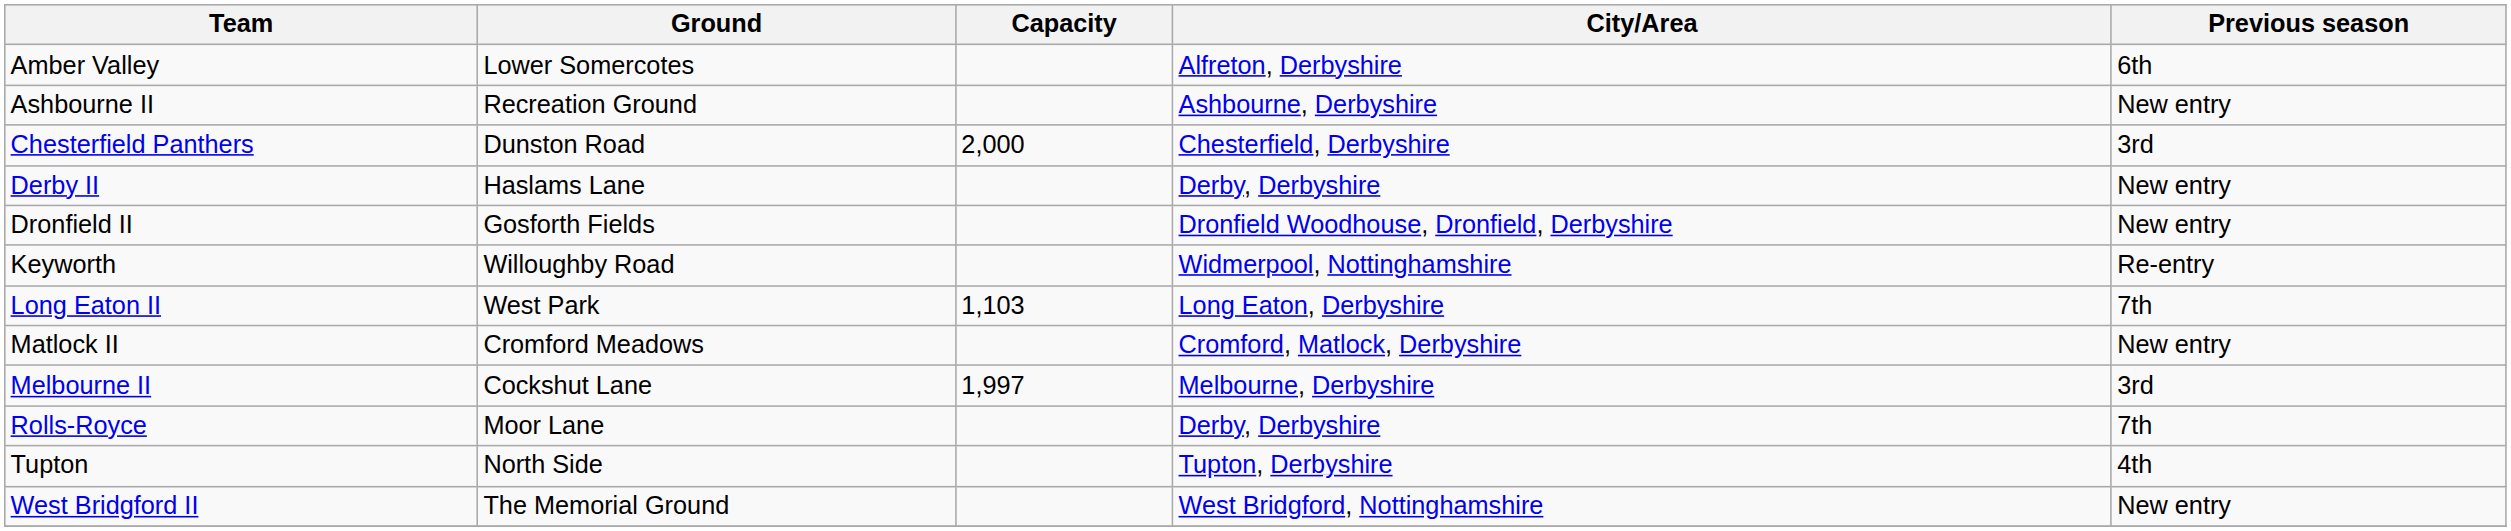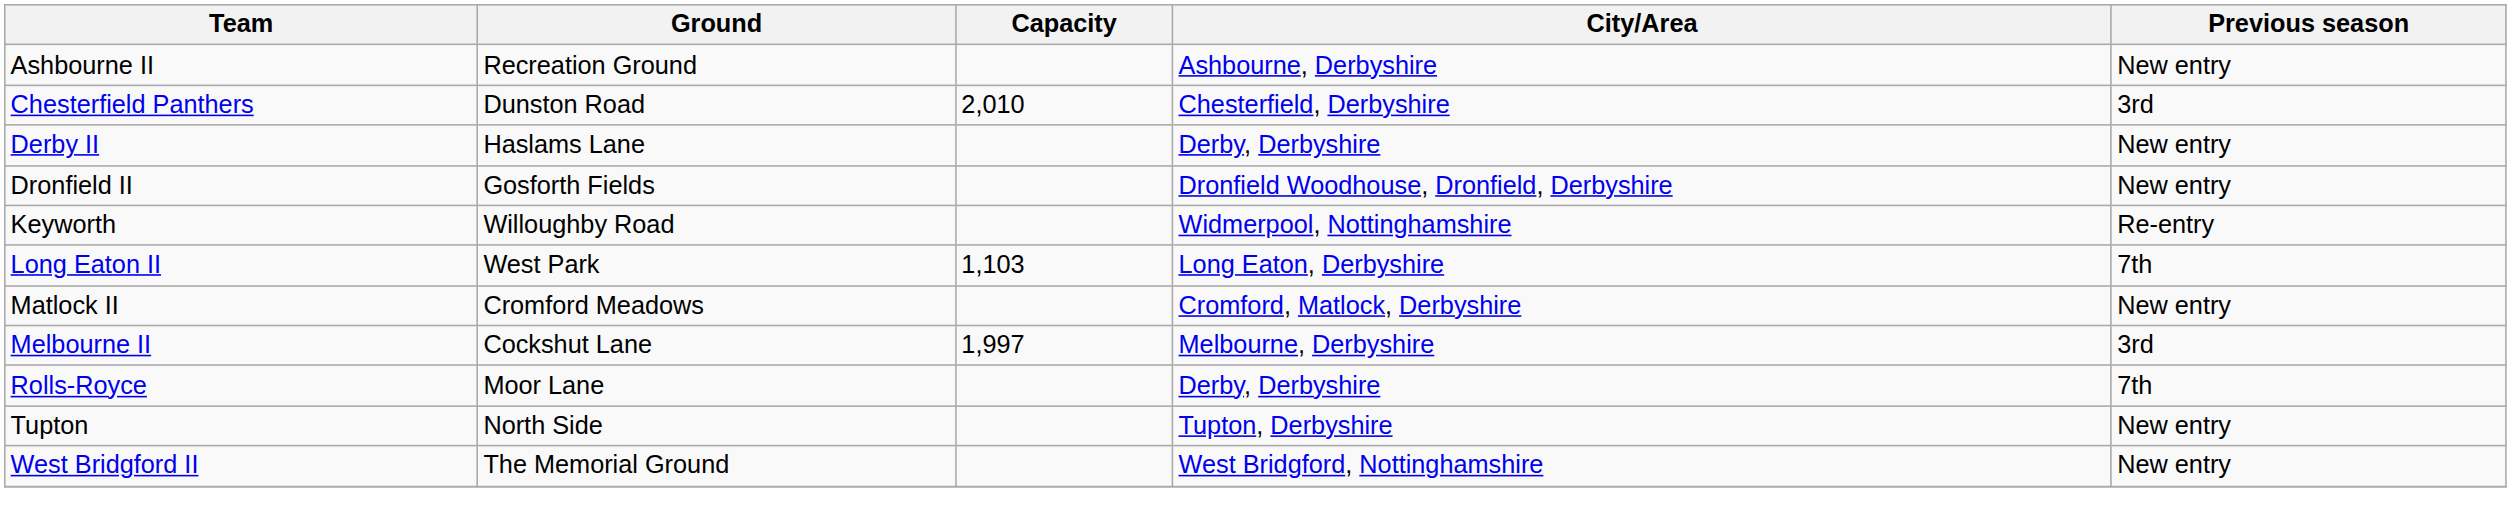 <table class="wikitable sortable" width=100%>
 <tr>
 <th>Team</th>
 <th>Ground</th>
 <th>Capacity</th>
 <th>City/Area</th>
 <th>Previous season</th>
-</tr>
-<tr>
-<td>Amber Valley</td>
-<td>Lower Somercotes</td>
-<td></td>
-<td><a href='#'>Alfreton</a>, <a href='#'>Derbyshire</a></td>
-<td>6th</td>
 </tr>
 <tr>
 <td>Ashbourne II</td>
 <td>Recreation Ground</td>
 <td></td>
 <td><a href='#'>Ashbourne</a>, <a href='#'>Derbyshire</a></td>
 <td>New entry</td>
 </tr>
 <tr>
 <td><a href='#'>Chesterfield Panthers</a></td>
 <td>Dunston Road</td>
-<td>2,000</td>
+<td>2,010</td>
 <td><a href='#'>Chesterfield</a>, <a href='#'>Derbyshire</a></td>
 <td>3rd</td>
 </tr>
 <tr>
 <td><a href='#'>Derby II</a></td>
 <td>Haslams Lane</td>
 <td></td>
 <td><a href='#'>Derby</a>, <a href='#'>Derbyshire</a></td>
 <td>New entry</td>
 </tr>
 <tr>
 <td>Dronfield II</td>
 <td>Gosforth Fields</td>
 <td></td>
 <td><a href='#'>Dronfield Woodhouse</a>, <a href='#'>Dronfield</a>, <a href='#'>Derbyshire</a></td>
 <td>New entry</td>
 </tr>
 <tr>
 <td>Keyworth</td>
 <td>Willoughby Road</td>
 <td></td>
 <td><a href='#'>Widmerpool</a>, <a href='#'>Nottinghamshire</a></td>
 <td>Re-entry</td>
 </tr>
 <tr>
 <td><a href='#'>Long Eaton II</a></td>
 <td>West Park</td>
 <td>1,103</td>
 <td><a href='#'>Long Eaton</a>, <a href='#'>Derbyshire</a></td>
 <td>7th</td>
 </tr>
 <tr>
 <td>Matlock II</td>
 <td>Cromford Meadows</td>
 <td></td>
 <td><a href='#'>Cromford</a>, <a href='#'>Matlock</a>, <a href='#'>Derbyshire</a></td>
 <td>New entry</td>
 </tr>
 <tr>
 <td><a href='#'>Melbourne II</a></td>
 <td>Cockshut Lane</td>
 <td>1,997</td>
 <td><a href='#'>Melbourne</a>, <a href='#'>Derbyshire</a></td>
 <td>3rd</td>
 </tr>
 <tr>
 <td><a href='#'>Rolls-Royce</a></td>
 <td>Moor Lane</td>
 <td></td>
 <td><a href='#'>Derby</a>, <a href='#'>Derbyshire</a></td>
 <td>7th</td>
 </tr>
 <tr>
 <td>Tupton</td>
 <td>North Side</td>
 <td></td>
 <td><a href='#'>Tupton</a>, <a href='#'>Derbyshire</a></td>
-<td>4th</td>
+<td>New entry</td>
 </tr>
 <tr>
 <td><a href='#'>West Bridgford II</a></td>
 <td>The Memorial Ground</td>
 <td></td>
 <td><a href='#'>West Bridgford</a>, <a href='#'>Nottinghamshire</a></td>
 <td>New entry</td>
 </tr>
 <tr>
 </tr>
 </table>
